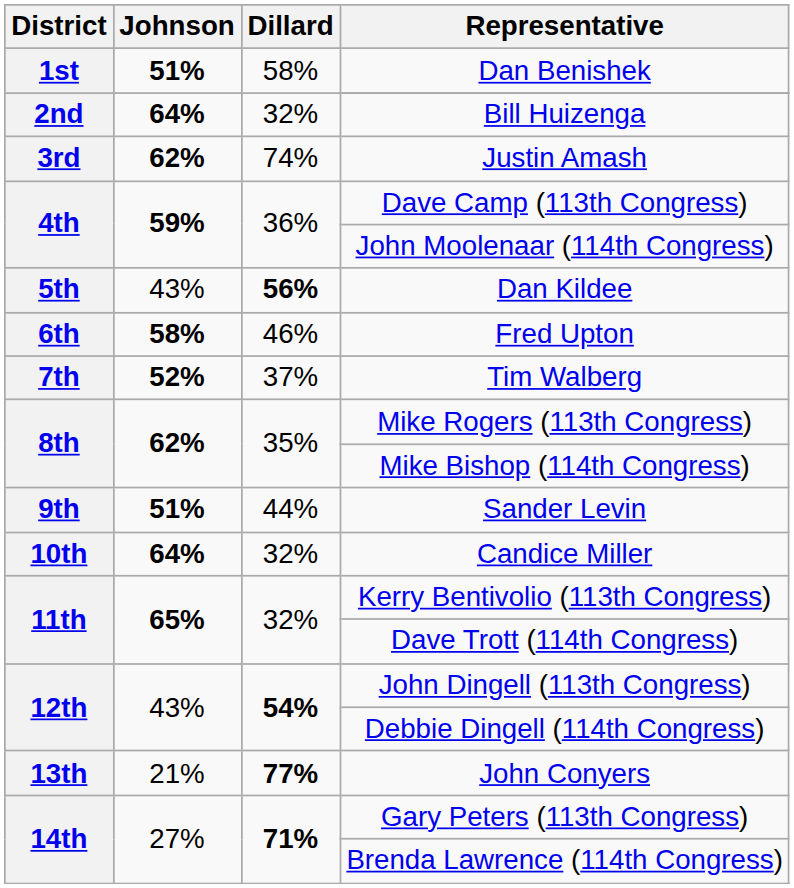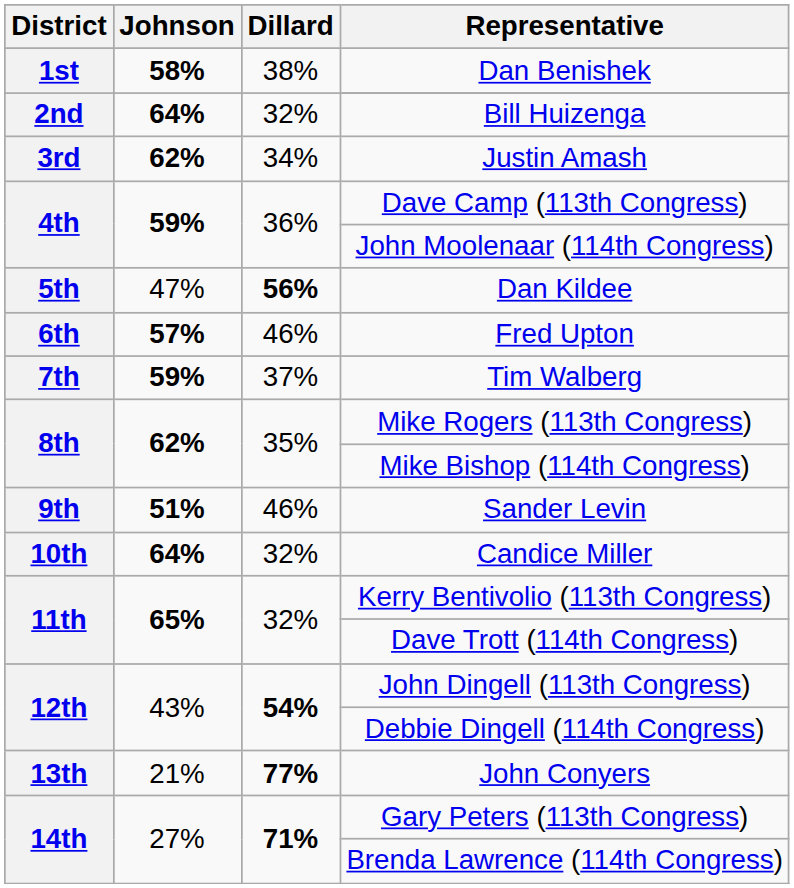 <table class=wikitable>
 <tr>
 <th>District</th>
 <th>Johnson</th>
 <th>Dillard</th>
 <th>Representative</th>
 </tr>
 <tr align=center>
 <th><a href='#'>1st</a></th>
-<td><strong>51%</strong></td>
-<td>58%</td>
+<td><strong>58%</strong></td>
+<td>38%</td>
 <td><a href='#'>Dan Benishek</a></td>
 </tr>
 <tr align=center>
 <th rowspan=2 ><a href='#'>2nd</a></th>
 <td rowspan=2><strong>64%</strong></td>
 <td rowspan=2>32%</td>
 </tr>
 <tr align=center>
 <td><a href='#'>Bill Huizenga</a></td>
 </tr>
 <tr align=center>
 <th><a href='#'>3rd</a></th>
 <td><strong>62%</strong></td>
-<td>74%</td>
+<td>34%</td>
 <td><a href='#'>Justin Amash</a></td>
 </tr>
 <tr align=center>
 <th rowspan=2 ><a href='#'>4th</a></th>
 <td rowspan=2><strong>59%</strong></td>
 <td rowspan=2>36%</td>
 <td><a href='#'>Dave Camp</a> (<a href='#'>113th Congress</a>)</td>
 </tr>
 <tr align=center>
 <td><a href='#'>John Moolenaar</a> (<a href='#'>114th Congress</a>)</td>
 </tr>
 <tr align=center>
 <th><a href='#'>5th</a></th>
-<td>43%</td>
+<td>47%</td>
 <td><strong>56%</strong></td>
 <td><a href='#'>Dan Kildee</a></td>
 </tr>
 <tr align=center>
 <th><a href='#'>6th</a></th>
-<td><strong>58%</strong></td>
+<td><strong>57%</strong></td>
 <td>46%</td>
 <td><a href='#'>Fred Upton</a></td>
 </tr>
 <tr align=center>
 <th><a href='#'>7th</a></th>
-<td><strong>52%</strong></td>
+<td><strong>59%</strong></td>
 <td>37%</td>
 <td><a href='#'>Tim Walberg</a></td>
 </tr>
 <tr align=center>
 <th rowspan=2 ><a href='#'>8th</a></th>
 <td rowspan=2><strong>62%</strong></td>
 <td rowspan=2>35%</td>
 <td><a href='#'>Mike Rogers</a> (<a href='#'>113th Congress</a>)</td>
 </tr>
 <tr align=center>
 <td><a href='#'>Mike Bishop</a> (<a href='#'>114th Congress</a>)</td>
 </tr>
 <tr align=center>
 <th><a href='#'>9th</a></th>
 <td><strong>51%</strong></td>
-<td>44%</td>
+<td>46%</td>
 <td><a href='#'>Sander Levin</a></td>
 </tr>
 <tr align=center>
 <th><a href='#'>10th</a></th>
 <td><strong>64%</strong></td>
 <td>32%</td>
 <td><a href='#'>Candice Miller</a></td>
 </tr>
 <tr align=center>
 <th rowspan=2 ><a href='#'>11th</a></th>
 <td rowspan=2><strong>65%</strong></td>
 <td rowspan=2>32%</td>
 <td><a href='#'>Kerry Bentivolio</a> (<a href='#'>113th Congress</a>)</td>
 </tr>
 <tr align=center>
 <td><a href='#'>Dave Trott</a> (<a href='#'>114th Congress</a>)</td>
 </tr>
 <tr align=center>
 <th rowspan=2 ><a href='#'>12th</a></th>
 <td rowspan=2>43%</td>
 <td rowspan=2><strong>54%</strong></td>
 <td><a href='#'>John Dingell</a> (<a href='#'>113th Congress</a>)</td>
 </tr>
 <tr align=center>
 <td><a href='#'>Debbie Dingell</a> (<a href='#'>114th Congress</a>)</td>
 </tr>
 <tr align=center>
 <th><a href='#'>13th</a></th>
 <td>21%</td>
 <td><strong>77%</strong></td>
 <td><a href='#'>John Conyers</a></td>
 </tr>
 <tr align=center>
 <th rowspan=2 ><a href='#'>14th</a></th>
 <td rowspan=2>27%</td>
 <td rowspan=2><strong>71%</strong></td>
 <td><a href='#'>Gary Peters</a> (<a href='#'>113th Congress</a>)</td>
 </tr>
 <tr align=center>
 <td><a href='#'>Brenda Lawrence</a> (<a href='#'>114th Congress</a>)</td>
 </tr>
 <tr align=center>
 </tr>
 </table>
